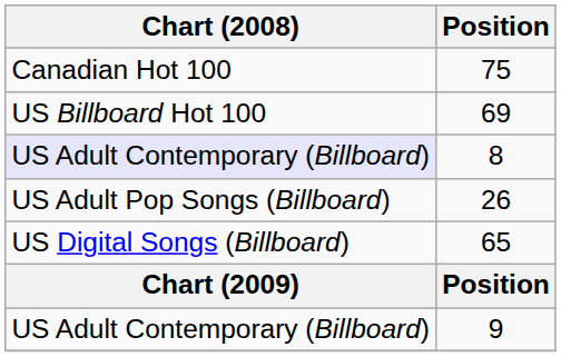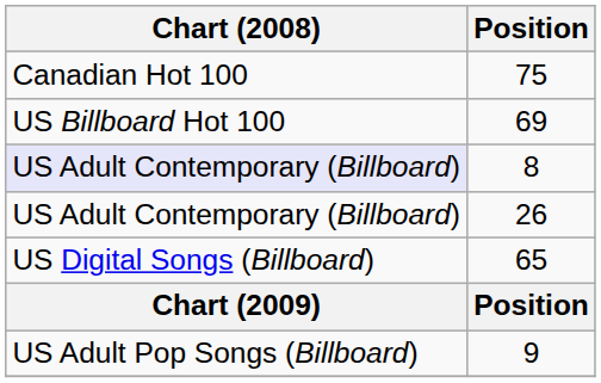 <table class="wikitable">
 <tr>
 <th>Chart (2008)</th>
 <th>Position</th>
 </tr>
 <tr>
 <td>Canadian Hot 100</td>
 <td align="center">75</td>
 </tr>
 <tr>
 <td>US <em>Billboard</em> Hot 100</td>
 <td align="center">69</td>
 </tr>
 <tr>
 <td style="background: lavender;">US Adult Contemporary (<em>Billboard</em>)</td>
 <td align="center">8</td>
 </tr>
 <tr>
-<td>US Adult Pop Songs (<em>Billboard</em>)</td>
+<td>US Adult Contemporary (<em>Billboard</em>)</td>
 <td align="center">26</td>
 </tr>
 <tr>
 <td>US <a href='#'>Digital Songs</a> (<em>Billboard</em>)</td>
 <td align="center">65</td>
 </tr>
 <tr>
 <th>Chart (2009)</th>
 <th>Position</th>
 </tr>
 <tr>
-<td>US Adult Contemporary (<em>Billboard</em>)</td>
+<td>US Adult Pop Songs (<em>Billboard</em>)</td>
 <td align="center">9</td>
 </tr>
 <tr>
 </tr>
 </table>
